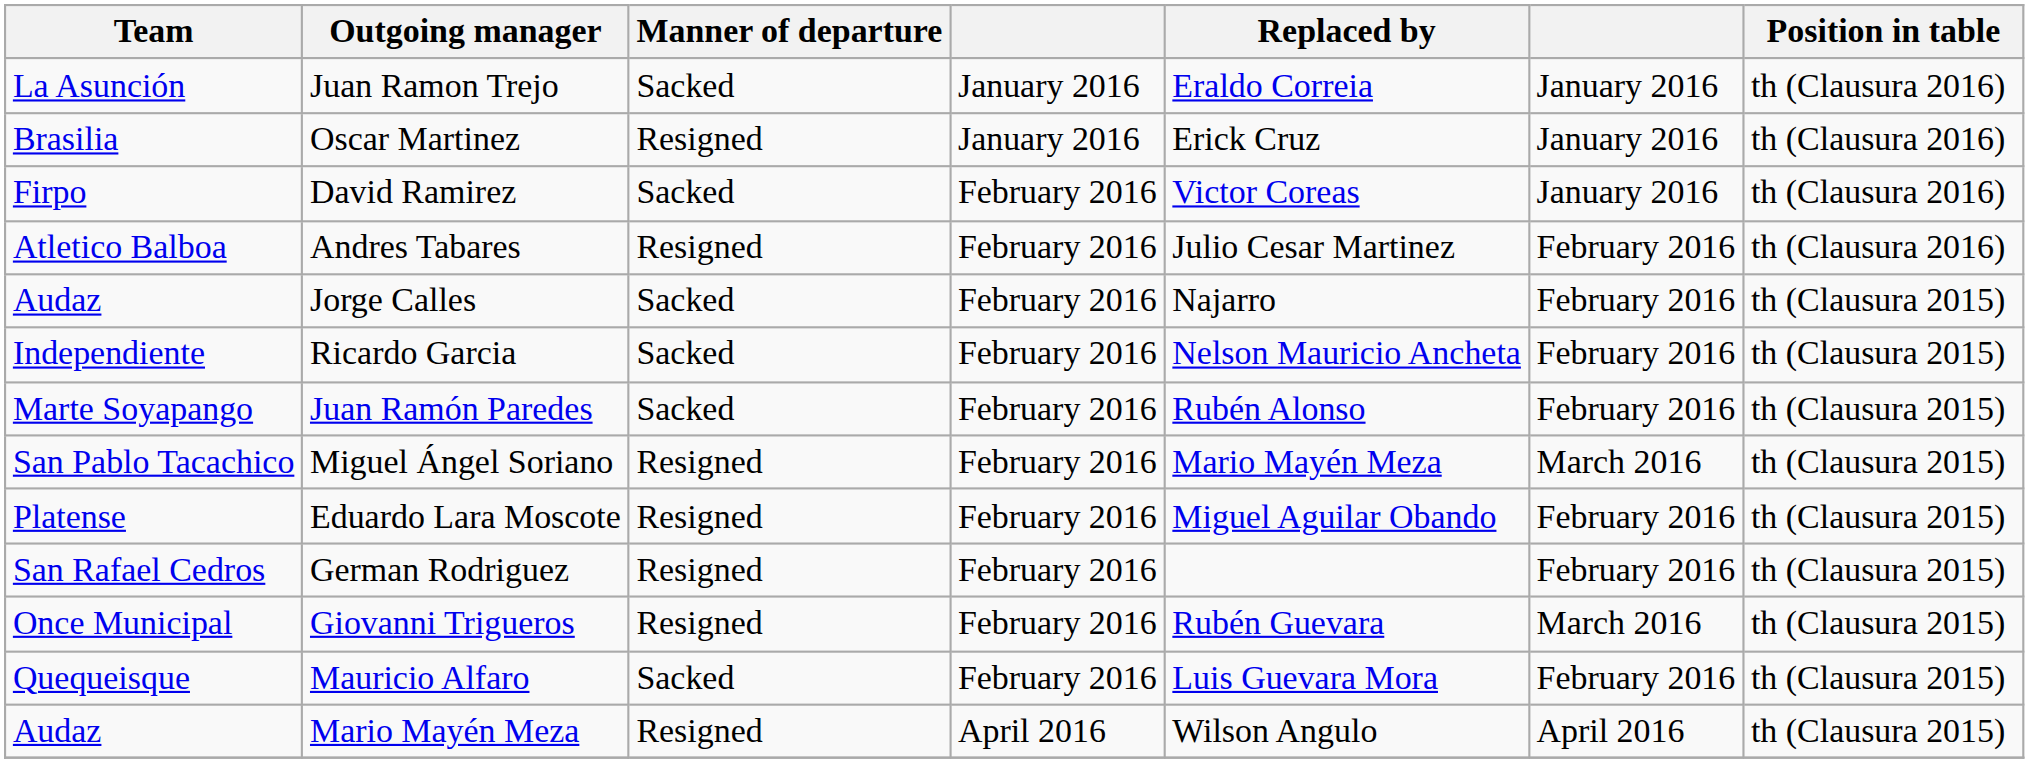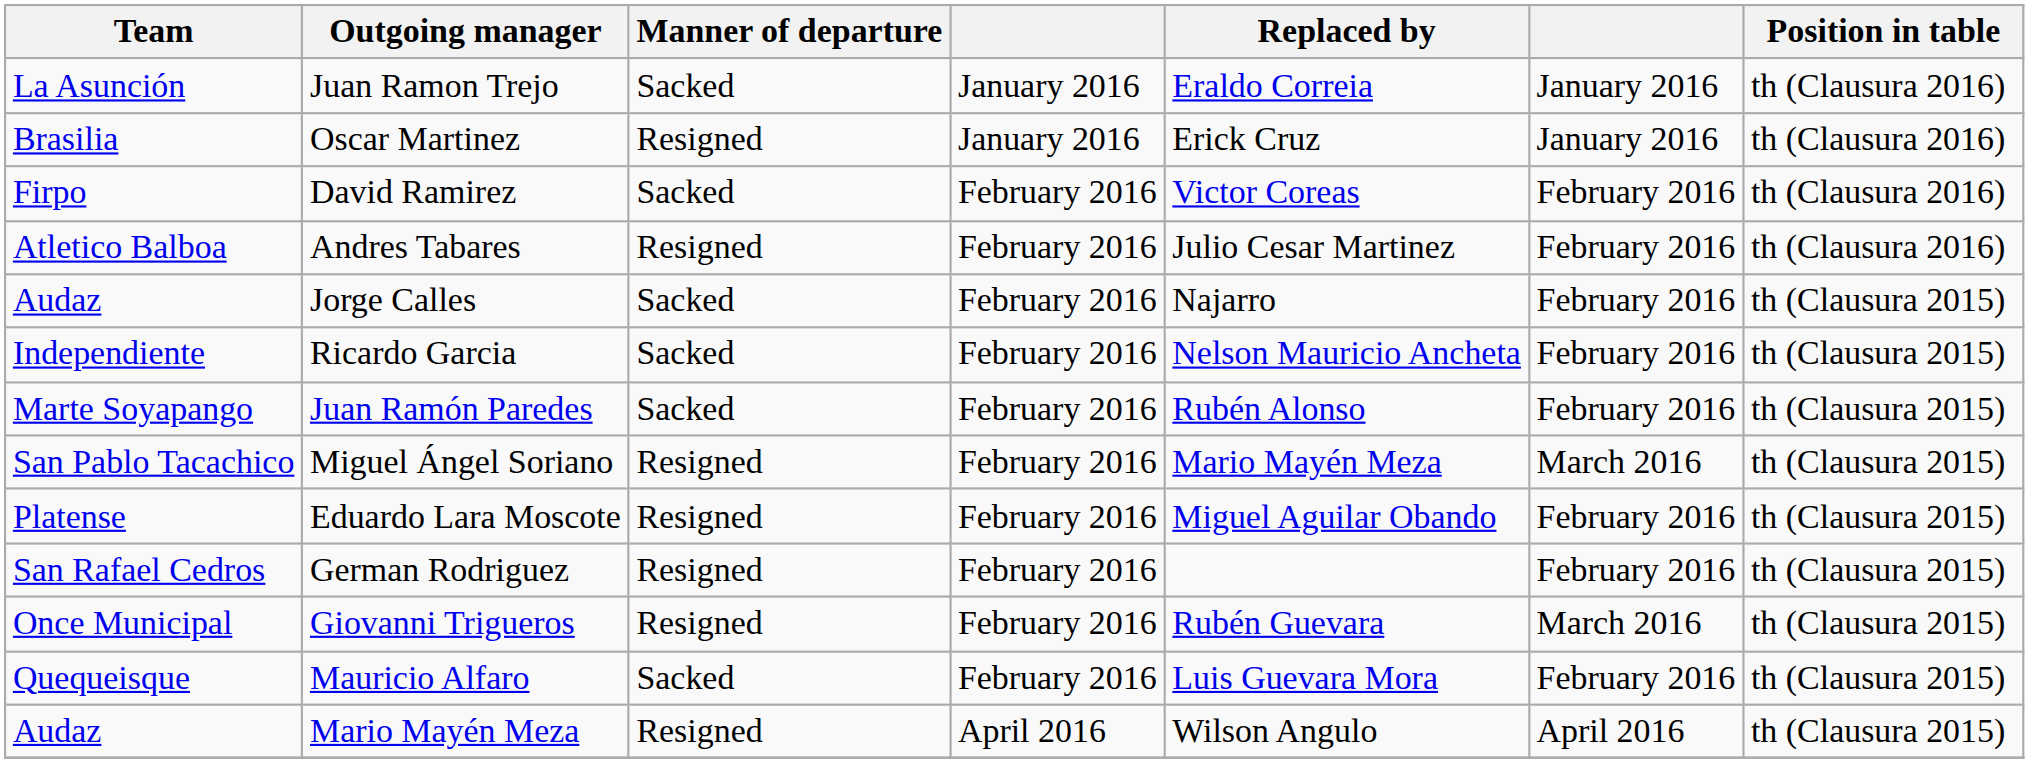 <table class="wikitable">
 <tr>
 <th>Team</th>
 <th>Outgoing manager</th>
 <th>Manner of departure</th>
 <th></th>
 <th>Replaced by</th>
 <th></th>
 <th width=125px>Position in table</th>
 </tr>
 <tr>
 <td><a href='#'>La Asunción</a></td>
 <td> Juan Ramon Trejo</td>
 <td>Sacked</td>
 <td>January 2016</td>
 <td> <a href='#'>Eraldo Correia</a></td>
 <td>January 2016</td>
 <td>th (Clausura 2016)</td>
 </tr>
 <tr>
 <td><a href='#'>Brasilia</a></td>
 <td> Oscar Martinez</td>
 <td>Resigned</td>
 <td>January 2016</td>
 <td> Erick Cruz</td>
 <td>January 2016</td>
 <td>th (Clausura 2016)</td>
 </tr>
 <tr>
 <td><a href='#'>Firpo</a></td>
 <td> David Ramirez</td>
 <td>Sacked</td>
 <td>February 2016</td>
 <td> <a href='#'>Victor Coreas</a></td>
-<td>January 2016</td>
+<td>February 2016</td>
 <td>th (Clausura 2016)</td>
 </tr>
 <tr>
 <td><a href='#'>Atletico Balboa</a></td>
 <td> Andres Tabares</td>
 <td>Resigned</td>
 <td>February 2016</td>
 <td> Julio Cesar Martinez</td>
 <td>February 2016</td>
 <td>th (Clausura 2016)</td>
 </tr>
 <tr>
 <td><a href='#'>Audaz</a></td>
 <td> Jorge Calles</td>
 <td>Sacked</td>
 <td>February 2016</td>
 <td> Najarro</td>
 <td>February 2016</td>
 <td>th (Clausura  2015)</td>
 </tr>
 <tr>
 <td><a href='#'>Independiente</a></td>
 <td> Ricardo Garcia</td>
 <td>Sacked</td>
 <td>February 2016</td>
 <td> <a href='#'>Nelson Mauricio Ancheta</a></td>
 <td>February 2016</td>
 <td>th (Clausura 2015)</td>
 </tr>
 <tr>
 <td><a href='#'>Marte Soyapango</a></td>
 <td> <a href='#'>Juan Ramón Paredes</a></td>
 <td>Sacked</td>
 <td>February 2016</td>
 <td> <a href='#'>Rubén Alonso</a></td>
 <td>February 2016</td>
 <td>th (Clausura 2015)</td>
 </tr>
 <tr>
 <td><a href='#'>San Pablo Tacachico</a></td>
 <td> Miguel Ángel Soriano</td>
 <td>Resigned</td>
 <td>February 2016</td>
 <td> <a href='#'>Mario Mayén Meza</a></td>
 <td>March 2016</td>
 <td>th (Clausura 2015)</td>
 </tr>
 <tr>
 <td><a href='#'>Platense</a></td>
 <td> Eduardo Lara Moscote</td>
 <td>Resigned</td>
 <td>February 2016</td>
 <td> <a href='#'>Miguel Aguilar Obando</a></td>
 <td>February 2016</td>
 <td>th (Clausura 2015)</td>
 </tr>
 <tr>
 <td><a href='#'>San Rafael Cedros</a></td>
 <td> German Rodriguez</td>
 <td>Resigned</td>
 <td>February 2016</td>
 <td></td>
 <td>February 2016</td>
 <td>th (Clausura 2015)</td>
 </tr>
 <tr>
 <td><a href='#'>Once Municipal</a></td>
 <td> <a href='#'>Giovanni Trigueros</a></td>
 <td>Resigned</td>
 <td>February 2016</td>
 <td> <a href='#'>Rubén Guevara</a></td>
 <td>March 2016</td>
 <td>th (Clausura 2015)</td>
 </tr>
 <tr>
 <td><a href='#'>Quequeisque</a></td>
 <td> <a href='#'>Mauricio Alfaro</a></td>
 <td>Sacked</td>
 <td>February 2016</td>
 <td> <a href='#'>Luis Guevara Mora</a></td>
 <td>February 2016</td>
 <td>th (Clausura 2015)</td>
 </tr>
 <tr>
 <td><a href='#'>Audaz</a></td>
 <td> <a href='#'>Mario Mayén Meza</a></td>
 <td>Resigned</td>
 <td>April 2016</td>
 <td> Wilson Angulo</td>
 <td>April 2016</td>
 <td>th (Clausura  2015)</td>
 </tr>
 <tr>
 </tr>
 </table>
